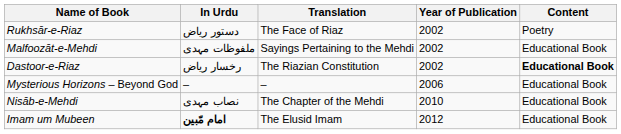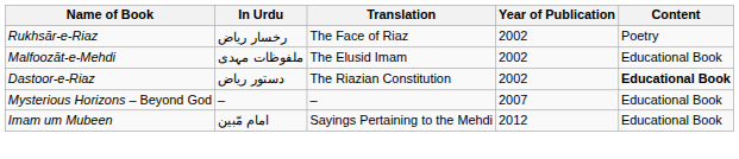 <table class="wikitable">
 <tr>
 <th>Name of Book</th>
 <th>In Urdu</th>
 <th>Translation</th>
 <th>Year of Publication</th>
 <th>Content</th>
 </tr>
 <tr>
 <td><em>Rukhsār-e-Riaz</em></td>
-<td>دستور ریاض</td>
+<td>رخسار ریاض</td>
 <td>The Face of Riaz</td>
 <td>2002</td>
 <td>Poetry</td>
 </tr>
 <tr>
 <td><em>Malfoozāt-e-Mehdi</em></td>
 <td>ملفوظات مہدی</td>
-<td>Sayings Pertaining to the Mehdi</td>
+<td>The Elusid Imam</td>
 <td>2002</td>
 <td>Educational Book</td>
 </tr>
 <tr>
 <td><em>Dastoor-e-Riaz</em></td>
-<td>رخسار ریاض</td>
+<td>دستور ریاض</td>
 <td>The Riazian Constitution</td>
 <td>2002</td>
 <td><strong>Educational Book</strong></td>
 </tr>
 <tr>
 <td><em>Mysterious Horizons</em> – Beyond God</td>
 <td>–</td>
 <td>–</td>
-<td>2006</td>
-<td>Educational Book</td>
-</tr>
-<tr>
-<td><em>Nisāb-e-Mehdi</em></td>
-<td>نصاب مہدی</td>
-<td>The Chapter of the Mehdi</td>
-<td>2010</td>
+<td>2007</td>
 <td>Educational Book</td>
 </tr>
 <tr>
 <td><em>Imam um Mubeen</em></td>
-<td><strong>امام مّبین</strong></td>
-<td>The Elusid Imam</td>
+<td>امام مّبین</td>
+<td>Sayings Pertaining to the Mehdi</td>
 <td>2012</td>
 <td>Educational Book</td>
 </tr>
 </table>
